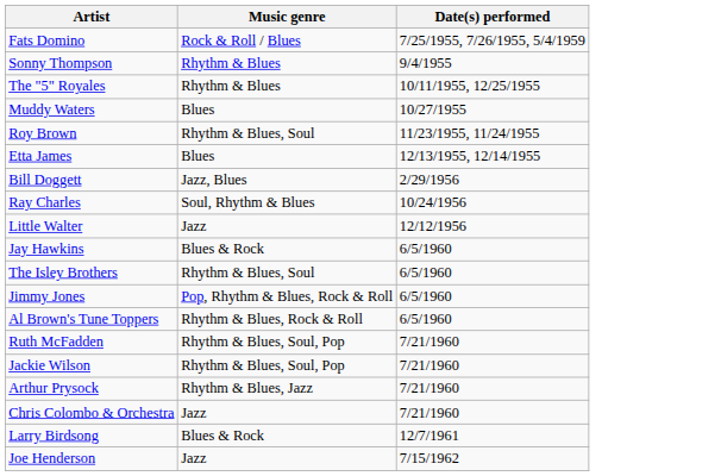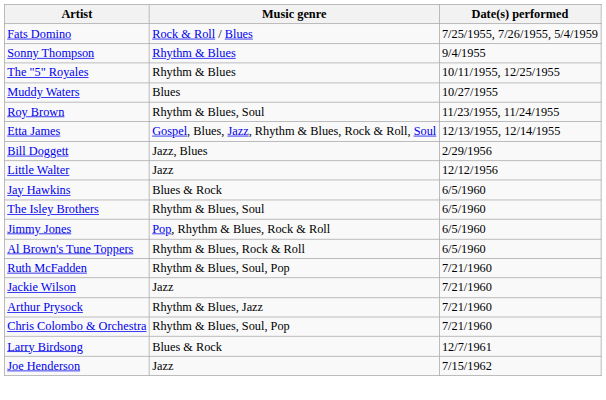 <table class="wikitable">
 <tr>
 <th>Artist</th>
 <th>Music genre</th>
 <th>Date(s) performed</th>
 </tr>
 <tr>
 <td><a href='#'>Fats Domino</a></td>
 <td><a href='#'>Rock & Roll</a> / <a href='#'>Blues</a></td>
 <td>7/25/1955, 7/26/1955, 5/4/1959</td>
 </tr>
 <tr>
 <td><a href='#'>Sonny Thompson</a></td>
 <td><a href='#'>Rhythm & Blues</a></td>
 <td>9/4/1955</td>
 </tr>
 <tr>
 <td><a href='#'>The "5" Royales</a></td>
 <td>Rhythm & Blues</td>
 <td>10/11/1955, 12/25/1955</td>
 </tr>
 <tr>
 <td><a href='#'>Muddy Waters</a></td>
 <td>Blues</td>
 <td>10/27/1955</td>
 </tr>
 <tr>
 <td><a href='#'>Roy Brown</a></td>
 <td>Rhythm & Blues, Soul</td>
 <td>11/23/1955, 11/24/1955</td>
 </tr>
 <tr>
 <td><a href='#'>Etta James</a></td>
-<td>Blues</td>
+<td><a href='#'>Gospel</a>, Blues, <a href='#'>Jazz</a>, Rhythm & Blues, Rock & Roll, <a href='#'>Soul</a></td>
 <td>12/13/1955, 12/14/1955</td>
 </tr>
 <tr>
 <td><a href='#'>Bill Doggett</a></td>
 <td>Jazz, Blues</td>
 <td>2/29/1956</td>
-</tr>
-<tr>
-<td><a href='#'>Ray Charles</a></td>
-<td>Soul, Rhythm & Blues</td>
-<td>10/24/1956</td>
 </tr>
 <tr>
 <td><a href='#'>Little Walter</a></td>
 <td>Jazz</td>
 <td>12/12/1956</td>
 </tr>
 <tr>
 <td><a href='#'>Jay Hawkins</a></td>
 <td>Blues & Rock</td>
 <td>6/5/1960</td>
 </tr>
 <tr>
 <td><a href='#'>The Isley Brothers</a></td>
 <td>Rhythm & Blues, Soul</td>
 <td>6/5/1960</td>
 </tr>
 <tr>
 <td><a href='#'>Jimmy Jones</a></td>
 <td><a href='#'>Pop</a>, Rhythm & Blues, Rock & Roll</td>
 <td>6/5/1960</td>
 </tr>
 <tr>
 <td><a href='#'>Al Brown's Tune Toppers</a></td>
 <td>Rhythm & Blues, Rock & Roll</td>
 <td>6/5/1960</td>
 </tr>
 <tr>
 <td><a href='#'>Ruth McFadden</a></td>
 <td>Rhythm & Blues, Soul, Pop</td>
 <td>7/21/1960</td>
 </tr>
 <tr>
 <td><a href='#'>Jackie Wilson</a></td>
-<td>Rhythm & Blues, Soul, Pop</td>
+<td>Jazz</td>
 <td>7/21/1960</td>
 </tr>
 <tr>
 <td><a href='#'>Arthur Prysock</a></td>
 <td>Rhythm & Blues, Jazz</td>
 <td>7/21/1960</td>
 </tr>
 <tr>
 <td><a href='#'>Chris Colombo & Orchestra</a></td>
-<td>Jazz</td>
+<td>Rhythm & Blues, Soul, Pop</td>
 <td>7/21/1960</td>
 </tr>
 <tr>
 <td><a href='#'>Larry Birdsong</a></td>
 <td>Blues & Rock</td>
 <td>12/7/1961</td>
 </tr>
 <tr>
 <td><a href='#'>Joe Henderson</a></td>
 <td>Jazz</td>
 <td>7/15/1962</td>
 </tr>
 </table>
